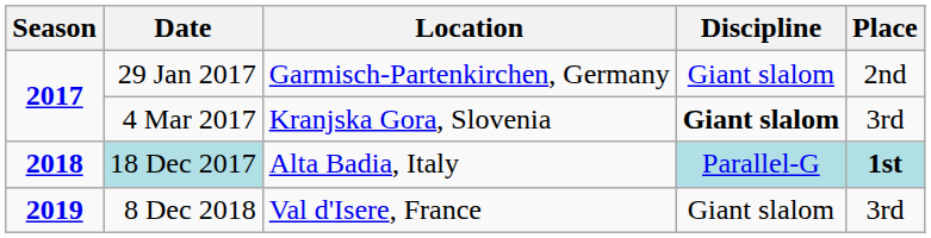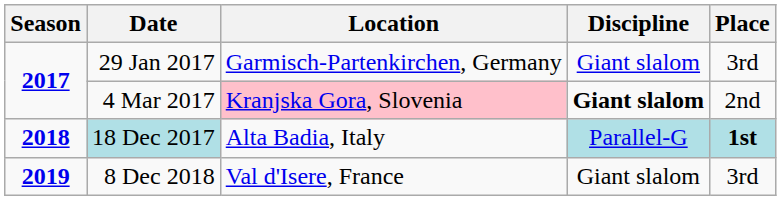 <table class=wikitable style="text-align:center">
 <tr>
 <th>Season</th>
 <th>Date</th>
 <th>Location</th>
 <th>Discipline</th>
 <th>Place</th>
 </tr>
 <tr>
 <td rowspan=2><strong><a href='#'>2017</a></strong></td>
 <td align=right>29 Jan 2017</td>
 <td align=left> <a href='#'>Garmisch-Partenkirchen</a>, Germany</td>
 <td><a href='#'>Giant slalom</a></td>
-<td>2nd</td>
+<td>3rd</td>
 </tr>
 <tr>
 <td align=right>4 Mar 2017</td>
-<td align=left> <a href='#'>Kranjska Gora</a>, Slovenia</td>
+<td align=left style="background: pink;"> <a href='#'>Kranjska Gora</a>, Slovenia</td>
 <td><strong>Giant slalom</strong></td>
-<td>3rd</td>
+<td>2nd</td>
 </tr>
 <tr>
 <td rowspan=1><strong><a href='#'>2018</a></strong></td>
 <td bgcolor="#BOEOE6" align=right>18 Dec 2017</td>
 <td align=left> <a href='#'>Alta Badia</a>, Italy</td>
 <td bgcolor="#BOEOE6"><a href='#'>Parallel-G</a></td>
 <td bgcolor="#BOEOE6"><strong>1st</strong></td>
 </tr>
 <tr>
 <td rowspan=1><strong><a href='#'>2019</a></strong></td>
 <td align=right>8 Dec 2018</td>
 <td align=left> <a href='#'>Val d'Isere</a>, France</td>
 <td>Giant slalom</td>
 <td>3rd</td>
 </tr>
 </table>
